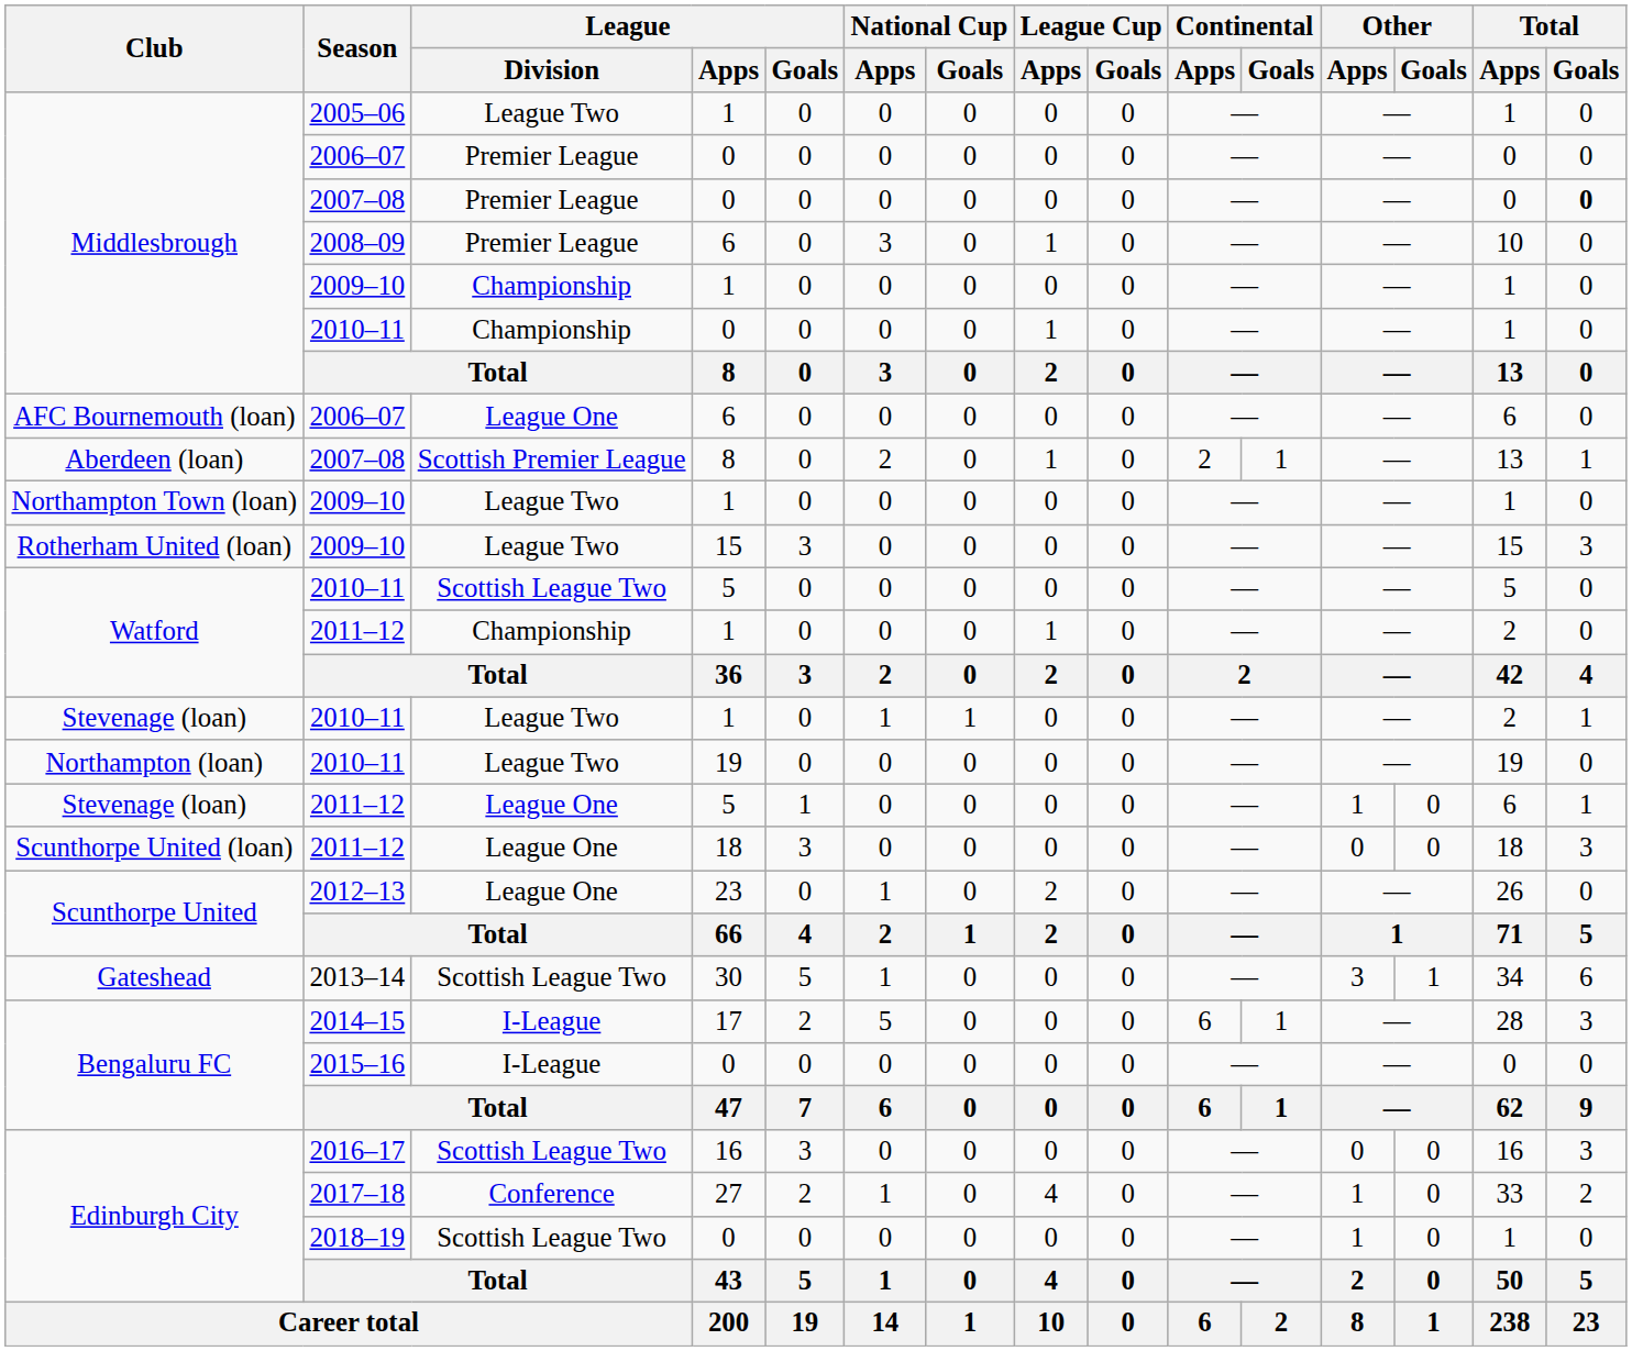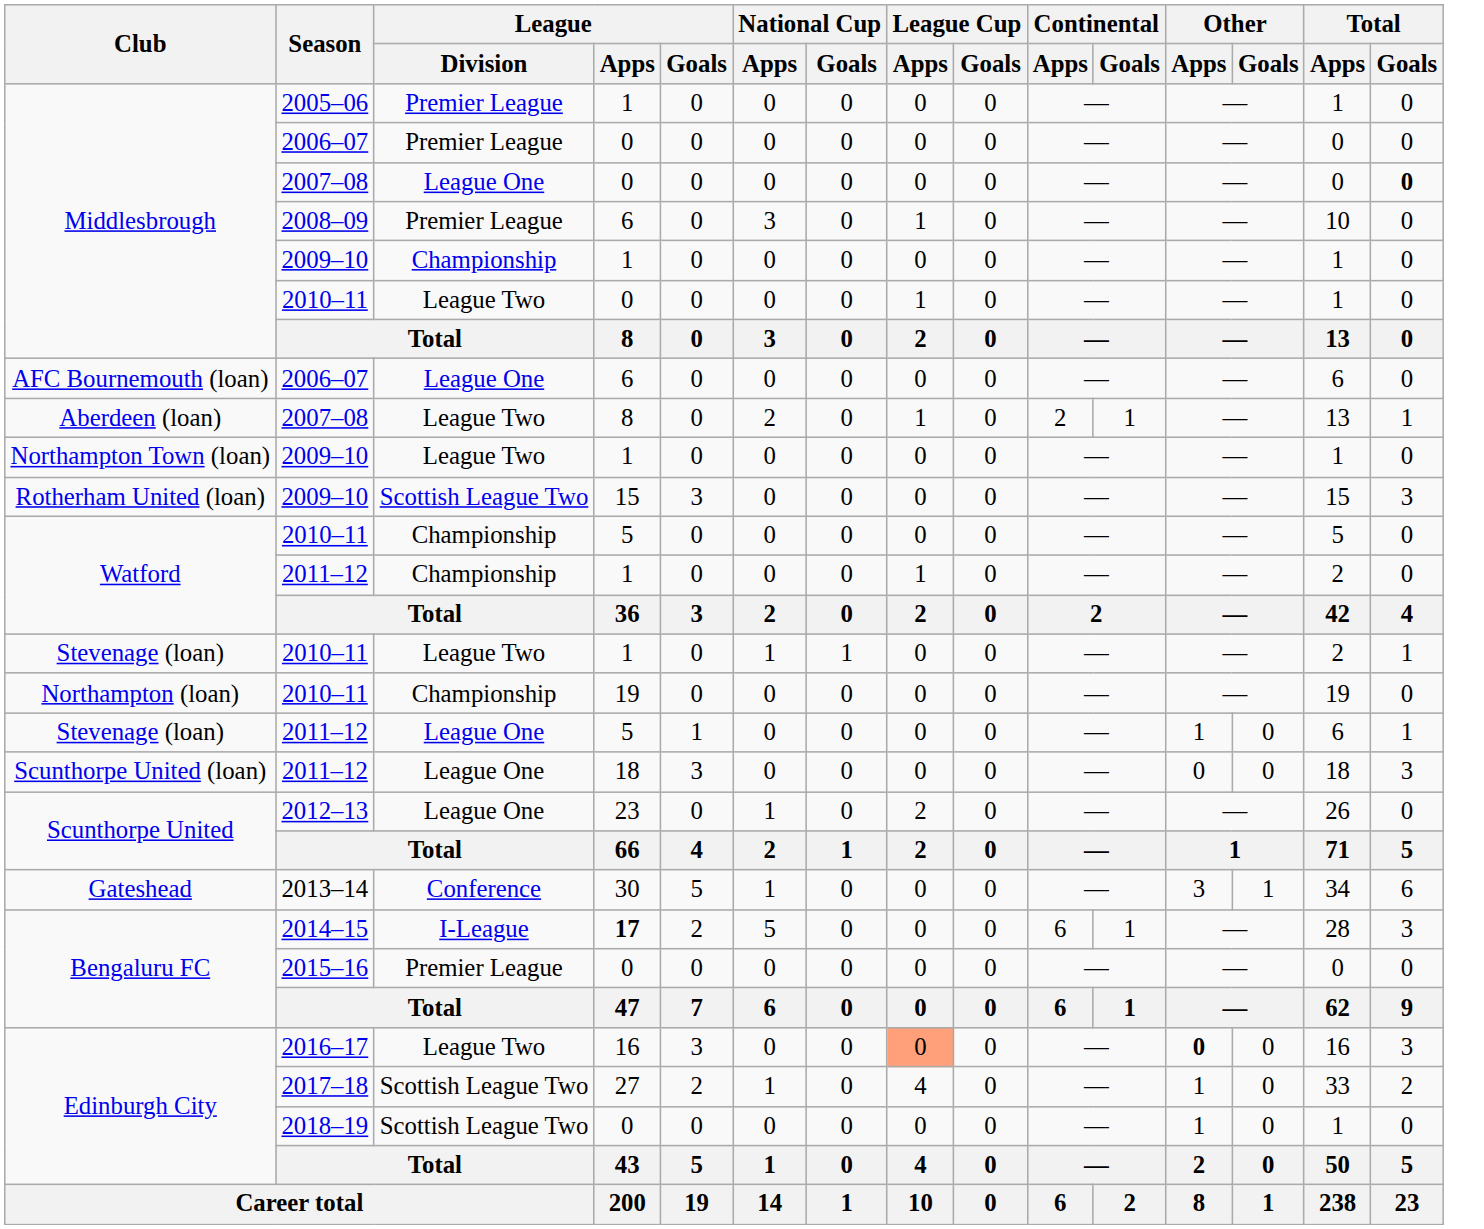 <table class="wikitable" style="text-align: center">
 <tr>
 <th rowspan="2">Club</th>
 <th rowspan="2">Season</th>
 <th colspan="3">League</th>
 <th colspan="2">National Cup</th>
 <th colspan="2">League Cup</th>
 <th colspan="2">Continental</th>
 <th colspan="2">Other</th>
 <th colspan="2">Total</th>
 </tr>
 <tr>
 <th>Division</th>
 <th>Apps</th>
 <th>Goals</th>
 <th>Apps</th>
 <th>Goals</th>
 <th>Apps</th>
 <th>Goals</th>
 <th>Apps</th>
 <th>Goals</th>
 <th>Apps</th>
 <th>Goals</th>
 <th>Apps</th>
 <th>Goals</th>
 </tr>
 <tr>
 <td rowspan="7"><a href='#'>Middlesbrough</a></td>
 <td><a href='#'>2005–06</a></td>
-<td>League Two</td>
+<td><a href='#'>Premier League</a></td>
 <td>1</td>
 <td>0</td>
 <td>0</td>
 <td>0</td>
 <td>0</td>
 <td>0</td>
 <td colspan="2">—</td>
 <td colspan="2">—</td>
 <td>1</td>
 <td>0</td>
 </tr>
 <tr>
 <td><a href='#'>2006–07</a></td>
 <td>Premier League</td>
 <td>0</td>
 <td>0</td>
 <td>0</td>
 <td>0</td>
 <td>0</td>
 <td>0</td>
 <td colspan="2">—</td>
 <td colspan="2">—</td>
 <td>0</td>
 <td>0</td>
 </tr>
 <tr>
 <td><a href='#'>2007–08</a></td>
-<td>Premier League</td>
+<td><a href='#'>League One</a></td>
 <td>0</td>
 <td>0</td>
 <td>0</td>
 <td>0</td>
 <td>0</td>
 <td>0</td>
 <td colspan="2">—</td>
 <td colspan="2">—</td>
 <td>0</td>
 <td><strong>0</strong></td>
 </tr>
 <tr>
 <td><a href='#'>2008–09</a></td>
 <td>Premier League</td>
 <td>6</td>
 <td>0</td>
 <td>3</td>
 <td>0</td>
 <td>1</td>
 <td>0</td>
 <td colspan="2">—</td>
 <td colspan="2">—</td>
 <td>10</td>
 <td>0</td>
 </tr>
 <tr>
 <td><a href='#'>2009–10</a></td>
 <td><a href='#'>Championship</a></td>
 <td>1</td>
 <td>0</td>
 <td>0</td>
 <td>0</td>
 <td>0</td>
 <td>0</td>
 <td colspan="2">—</td>
 <td colspan="2">—</td>
 <td>1</td>
 <td>0</td>
 </tr>
 <tr>
 <td><a href='#'>2010–11</a></td>
-<td>Championship</td>
+<td>League Two</td>
 <td>0</td>
 <td>0</td>
 <td>0</td>
 <td>0</td>
 <td>1</td>
 <td>0</td>
 <td colspan="2">—</td>
 <td colspan="2">—</td>
 <td>1</td>
 <td>0</td>
 </tr>
 <tr>
 <th colspan="2">Total</th>
 <th>8</th>
 <th>0</th>
 <th>3</th>
 <th>0</th>
 <th>2</th>
 <th>0</th>
 <th colspan="2">—</th>
 <th colspan="2">—</th>
 <th>13</th>
 <th>0</th>
 </tr>
 <tr>
 <td><a href='#'>AFC Bournemouth</a> (loan)</td>
 <td><a href='#'>2006–07</a></td>
 <td><a href='#'>League One</a></td>
 <td>6</td>
 <td>0</td>
 <td>0</td>
 <td>0</td>
 <td>0</td>
 <td>0</td>
 <td colspan="2">—</td>
 <td colspan="2">—</td>
 <td>6</td>
 <td>0</td>
 </tr>
 <tr>
 <td><a href='#'>Aberdeen</a> (loan)</td>
 <td><a href='#'>2007–08</a></td>
-<td><a href='#'>Scottish Premier League</a></td>
+<td>League Two</td>
 <td>8</td>
 <td>0</td>
 <td>2</td>
 <td>0</td>
 <td>1</td>
 <td>0</td>
 <td>2</td>
 <td>1</td>
 <td colspan="2">—</td>
 <td>13</td>
 <td>1</td>
 </tr>
 <tr>
 <td><a href='#'>Northampton Town</a> (loan)</td>
 <td><a href='#'>2009–10</a></td>
 <td>League Two</td>
 <td>1</td>
 <td>0</td>
 <td>0</td>
 <td>0</td>
 <td>0</td>
 <td>0</td>
 <td colspan="2">—</td>
 <td colspan="2">—</td>
 <td>1</td>
 <td>0</td>
 </tr>
 <tr>
 <td><a href='#'>Rotherham United</a> (loan)</td>
 <td><a href='#'>2009–10</a></td>
-<td>League Two</td>
+<td><a href='#'>Scottish League Two</a></td>
 <td>15</td>
 <td>3</td>
 <td>0</td>
 <td>0</td>
 <td>0</td>
 <td>0</td>
 <td colspan="2">—</td>
 <td colspan="2">—</td>
 <td>15</td>
 <td>3</td>
 </tr>
 <tr>
 <td rowspan="3"><a href='#'>Watford</a></td>
 <td><a href='#'>2010–11</a></td>
-<td><a href='#'>Scottish League Two</a></td>
+<td>Championship</td>
 <td>5</td>
 <td>0</td>
 <td>0</td>
 <td>0</td>
 <td>0</td>
 <td>0</td>
 <td colspan="2">—</td>
 <td colspan="2">—</td>
 <td>5</td>
 <td>0</td>
 </tr>
 <tr>
 <td><a href='#'>2011–12</a></td>
 <td>Championship</td>
 <td>1</td>
 <td>0</td>
 <td>0</td>
 <td>0</td>
 <td>1</td>
 <td>0</td>
 <td colspan="2">—</td>
 <td colspan="2">—</td>
 <td>2</td>
 <td>0</td>
 </tr>
 <tr>
 <th colspan="2">Total</th>
 <th>36</th>
 <th>3</th>
 <th>2</th>
 <th>0</th>
 <th>2</th>
 <th>0</th>
 <th colspan="2">2</th>
 <th colspan="2">—</th>
 <th>42</th>
 <th>4</th>
 </tr>
 <tr>
 <td><a href='#'>Stevenage</a> (loan)</td>
 <td><a href='#'>2010–11</a></td>
 <td>League Two</td>
 <td>1</td>
 <td>0</td>
 <td>1</td>
 <td>1</td>
 <td>0</td>
 <td>0</td>
 <td colspan="2">—</td>
 <td colspan="2">—</td>
 <td>2</td>
 <td>1</td>
 </tr>
 <tr>
 <td><a href='#'>Northampton</a> (loan)</td>
 <td><a href='#'>2010–11</a></td>
-<td>League Two</td>
+<td>Championship</td>
 <td>19</td>
 <td>0</td>
 <td>0</td>
 <td>0</td>
 <td>0</td>
 <td>0</td>
 <td colspan="2">—</td>
 <td colspan="2">—</td>
 <td>19</td>
 <td>0</td>
 </tr>
 <tr>
 <td><a href='#'>Stevenage</a> (loan)</td>
 <td><a href='#'>2011–12</a></td>
 <td><a href='#'>League One</a></td>
 <td>5</td>
 <td>1</td>
 <td>0</td>
 <td>0</td>
 <td>0</td>
 <td>0</td>
 <td colspan="2">—</td>
 <td>1</td>
 <td>0</td>
 <td>6</td>
 <td>1</td>
 </tr>
 <tr>
 <td><a href='#'>Scunthorpe United</a> (loan)</td>
 <td><a href='#'>2011–12</a></td>
 <td>League One</td>
 <td>18</td>
 <td>3</td>
 <td>0</td>
 <td>0</td>
 <td>0</td>
 <td>0</td>
 <td colspan="2">—</td>
 <td>0</td>
 <td>0</td>
 <td>18</td>
 <td>3</td>
 </tr>
 <tr>
 <td rowspan="2"><a href='#'>Scunthorpe United</a></td>
 <td><a href='#'>2012–13</a></td>
 <td>League One</td>
 <td>23</td>
 <td>0</td>
 <td>1</td>
 <td>0</td>
 <td>2</td>
 <td>0</td>
 <td colspan="2">—</td>
 <td colspan="2">—</td>
 <td>26</td>
 <td>0</td>
 </tr>
 <tr>
 <th colspan="2">Total</th>
 <th>66</th>
 <th>4</th>
 <th>2</th>
 <th>1</th>
 <th>2</th>
 <th>0</th>
 <th colspan="2">—</th>
 <th colspan="2">1</th>
 <th>71</th>
 <th>5</th>
 </tr>
 <tr>
 <td><a href='#'>Gateshead</a></td>
 <td>2013–14</td>
-<td>Scottish League Two</td>
+<td><a href='#'>Conference</a></td>
 <td>30</td>
 <td>5</td>
 <td>1</td>
 <td>0</td>
 <td>0</td>
 <td>0</td>
 <td colspan="2">—</td>
 <td>3</td>
 <td>1</td>
 <td>34</td>
 <td>6</td>
 </tr>
 <tr>
 <td rowspan="3"><a href='#'>Bengaluru FC</a></td>
 <td><a href='#'>2014–15</a></td>
 <td><a href='#'>I-League</a></td>
-<td>17</td>
+<td><strong>17</strong></td>
 <td>2</td>
 <td>5</td>
 <td>0</td>
 <td>0</td>
 <td>0</td>
 <td>6</td>
 <td>1</td>
 <td colspan="2">—</td>
 <td>28</td>
 <td>3</td>
 </tr>
 <tr>
 <td><a href='#'>2015–16</a></td>
-<td>I-League</td>
+<td>Premier League</td>
 <td>0</td>
 <td>0</td>
 <td>0</td>
 <td>0</td>
 <td>0</td>
 <td>0</td>
 <td colspan="2">—</td>
 <td colspan="2">—</td>
 <td>0</td>
 <td>0</td>
 </tr>
 <tr>
 <th colspan="2">Total</th>
 <th>47</th>
 <th>7</th>
 <th>6</th>
 <th>0</th>
 <th>0</th>
 <th>0</th>
 <th>6</th>
 <th>1</th>
 <th colspan="2">—</th>
 <th>62</th>
 <th>9</th>
 </tr>
 <tr>
 <td rowspan="4"><a href='#'>Edinburgh City</a></td>
 <td><a href='#'>2016–17</a></td>
-<td><a href='#'>Scottish League Two</a></td>
+<td>League Two</td>
 <td>16</td>
 <td>3</td>
 <td>0</td>
 <td>0</td>
-<td>0</td>
+<td style="background: lightsalmon;">0</td>
 <td>0</td>
 <td colspan="2">—</td>
-<td>0</td>
+<td><strong>0</strong></td>
 <td>0</td>
 <td>16</td>
 <td>3</td>
 </tr>
 <tr>
 <td><a href='#'>2017–18</a></td>
-<td><a href='#'>Conference</a></td>
+<td>Scottish League Two</td>
 <td>27</td>
 <td>2</td>
 <td>1</td>
 <td>0</td>
 <td>4</td>
 <td>0</td>
 <td colspan="2">—</td>
 <td>1</td>
 <td>0</td>
 <td>33</td>
 <td>2</td>
 </tr>
 <tr>
 <td><a href='#'>2018–19</a></td>
 <td>Scottish League Two</td>
 <td>0</td>
 <td>0</td>
 <td>0</td>
 <td>0</td>
 <td>0</td>
 <td>0</td>
 <td colspan="2">—</td>
 <td>1</td>
 <td>0</td>
 <td>1</td>
 <td>0</td>
 </tr>
 <tr>
 <th colspan="2">Total</th>
 <th>43</th>
 <th>5</th>
 <th>1</th>
 <th>0</th>
 <th>4</th>
 <th>0</th>
 <th colspan="2">—</th>
 <th>2</th>
 <th>0</th>
 <th>50</th>
 <th>5</th>
 </tr>
 <tr>
 <th colspan="3">Career total</th>
 <th>200</th>
 <th>19</th>
 <th>14</th>
 <th>1</th>
 <th>10</th>
 <th>0</th>
 <th>6</th>
 <th>2</th>
 <th>8</th>
 <th>1</th>
 <th>238</th>
 <th>23</th>
 </tr>
 </table>
